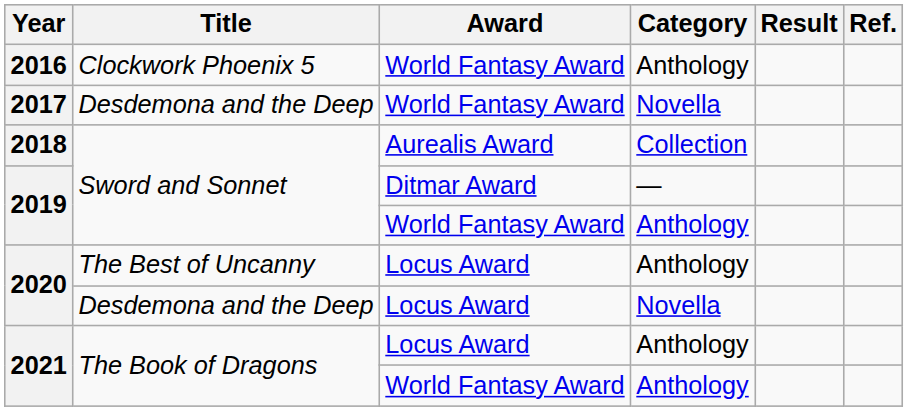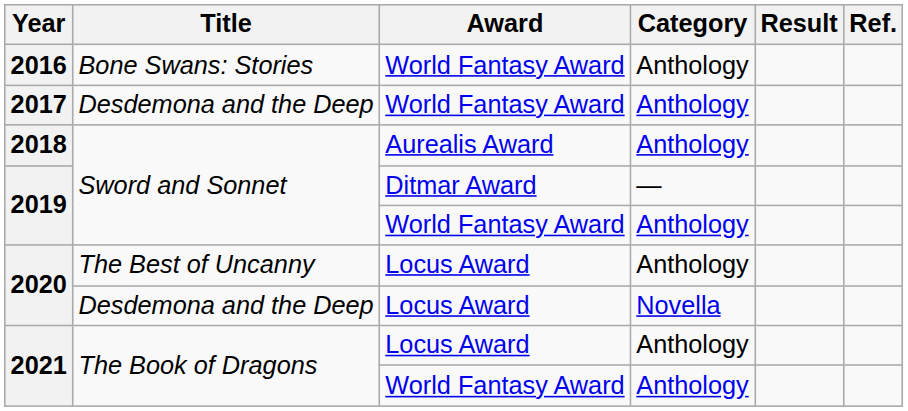 <table class="wikitable sortable">
 <tr>
 <th>Year</th>
 <th>Title</th>
 <th>Award</th>
 <th>Category</th>
 <th>Result</th>
 <th>Ref.</th>
 </tr>
 <tr>
 <th>2016</th>
-<td><em>Clockwork Phoenix 5</em></td>
+<td><em>Bone Swans: Stories</em></td>
 <td><a href='#'>World Fantasy Award</a></td>
 <td>Anthology</td>
 <td></td>
 <td></td>
 </tr>
 <tr>
 <th>2017</th>
 <td><em>Desdemona and the Deep</em></td>
 <td><a href='#'>World Fantasy Award</a></td>
-<td><a href='#'>Novella</a></td>
+<td><a href='#'>Anthology</a></td>
 <td></td>
 <td></td>
 </tr>
 <tr>
 <th>2018</th>
 <td rowspan="3"><em>Sword and Sonnet</em></td>
 <td><a href='#'>Aurealis Award</a></td>
-<td><a href='#'>Collection</a></td>
+<td><a href='#'>Anthology</a></td>
 <td></td>
 <td></td>
 </tr>
 <tr>
 <th rowspan="2">2019</th>
 <td><a href='#'>Ditmar Award</a></td>
 <td>—</td>
 <td></td>
 <td></td>
 </tr>
 <tr>
 <td><a href='#'>World Fantasy Award</a></td>
 <td><a href='#'>Anthology</a></td>
 <td></td>
 <td></td>
 </tr>
 <tr>
 <th rowspan="2">2020</th>
 <td><em>The Best of Uncanny</em></td>
 <td><a href='#'>Locus Award</a></td>
 <td>Anthology</td>
 <td></td>
 <td></td>
 </tr>
 <tr>
 <td><em>Desdemona and the Deep</em></td>
 <td><a href='#'>Locus Award</a></td>
 <td><a href='#'>Novella</a></td>
 <td></td>
 <td></td>
 </tr>
 <tr>
 <th rowspan="2">2021</th>
 <td rowspan="2"><em>The Book of Dragons</em></td>
 <td><a href='#'>Locus Award</a></td>
 <td>Anthology</td>
 <td></td>
 <td></td>
 </tr>
 <tr>
 <td><a href='#'>World Fantasy Award</a></td>
 <td><a href='#'>Anthology</a></td>
 <td></td>
 <td></td>
 </tr>
 </table>
